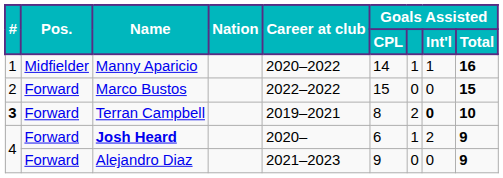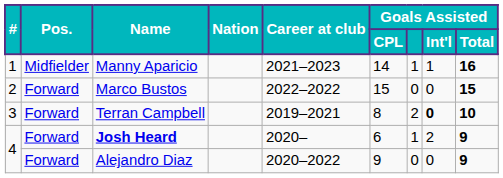 <table class="wikitable">
 <tr>
 <th rowspan="2" style="background:#00b7bd; color:#fff; border:2px solid #582c83;">#</th>
 <th rowspan="2" style="background:#00b7bd; color:#fff; border:2px solid #582c83;">Pos.</th>
 <th rowspan="2" style="background:#00b7bd; color:#fff; border:2px solid #582c83;">Name</th>
 <th rowspan="2" style="background:#00b7bd; color:#fff; border:2px solid #582c83;">Nation</th>
 <th rowspan="2" style="background:#00b7bd; color:#fff; border:2px solid #582c83;">Career at club</th>
 <th colspan="4" style="background:#00b7bd; color:#fff; border:2px solid #582c83;">Goals Assisted</th>
 </tr>
 <tr>
 <th style="background:#00b7bd; color:#fff; border:2px solid #582c83;">CPL</th>
 <th style="background:#00b7bd; color:#fff; border:2px solid #582c83;"></th>
 <th style="background:#00b7bd; color:#fff; border:2px solid #582c83;">Int'l</th>
 <th style="background:#00b7bd; color:#fff; border:2px solid #582c83;">Total</th>
 </tr>
 <tr>
 <td>1</td>
 <td><a href='#'>Midfielder</a></td>
 <td><a href='#'>Manny Aparicio</a></td>
 <td></td>
-<td>2020–2022</td>
+<td>2021–2023</td>
 <td>14</td>
 <td>1</td>
 <td>1</td>
 <td><strong>16</strong></td>
 </tr>
 <tr>
 <td>2</td>
 <td><a href='#'>Forward</a></td>
 <td><a href='#'>Marco Bustos</a></td>
 <td></td>
 <td>2022–2022</td>
 <td>15</td>
 <td>0</td>
 <td>0</td>
 <td><strong>15</strong></td>
 </tr>
 <tr>
-<td><strong>3</strong></td>
+<td>3</td>
 <td><a href='#'>Forward</a></td>
 <td><a href='#'>Terran Campbell</a></td>
 <td></td>
 <td>2019–2021</td>
 <td>8</td>
 <td>2</td>
 <td><strong>0</strong></td>
 <td><strong>10</strong></td>
 </tr>
 <tr>
 <td rowspan = "2">4</td>
 <td><a href='#'>Forward</a></td>
 <td><strong><a href='#'>Josh Heard</a></strong></td>
 <td></td>
 <td>2020–</td>
 <td>6</td>
 <td>1</td>
 <td>2</td>
 <td><strong>9</strong></td>
 </tr>
 <tr>
 <td><a href='#'>Forward</a></td>
 <td><a href='#'>Alejandro Diaz</a></td>
 <td></td>
-<td>2021–2023</td>
+<td>2020–2022</td>
 <td>9</td>
 <td>0</td>
 <td>0</td>
 <td><strong>9</strong></td>
 </tr>
 </table>
